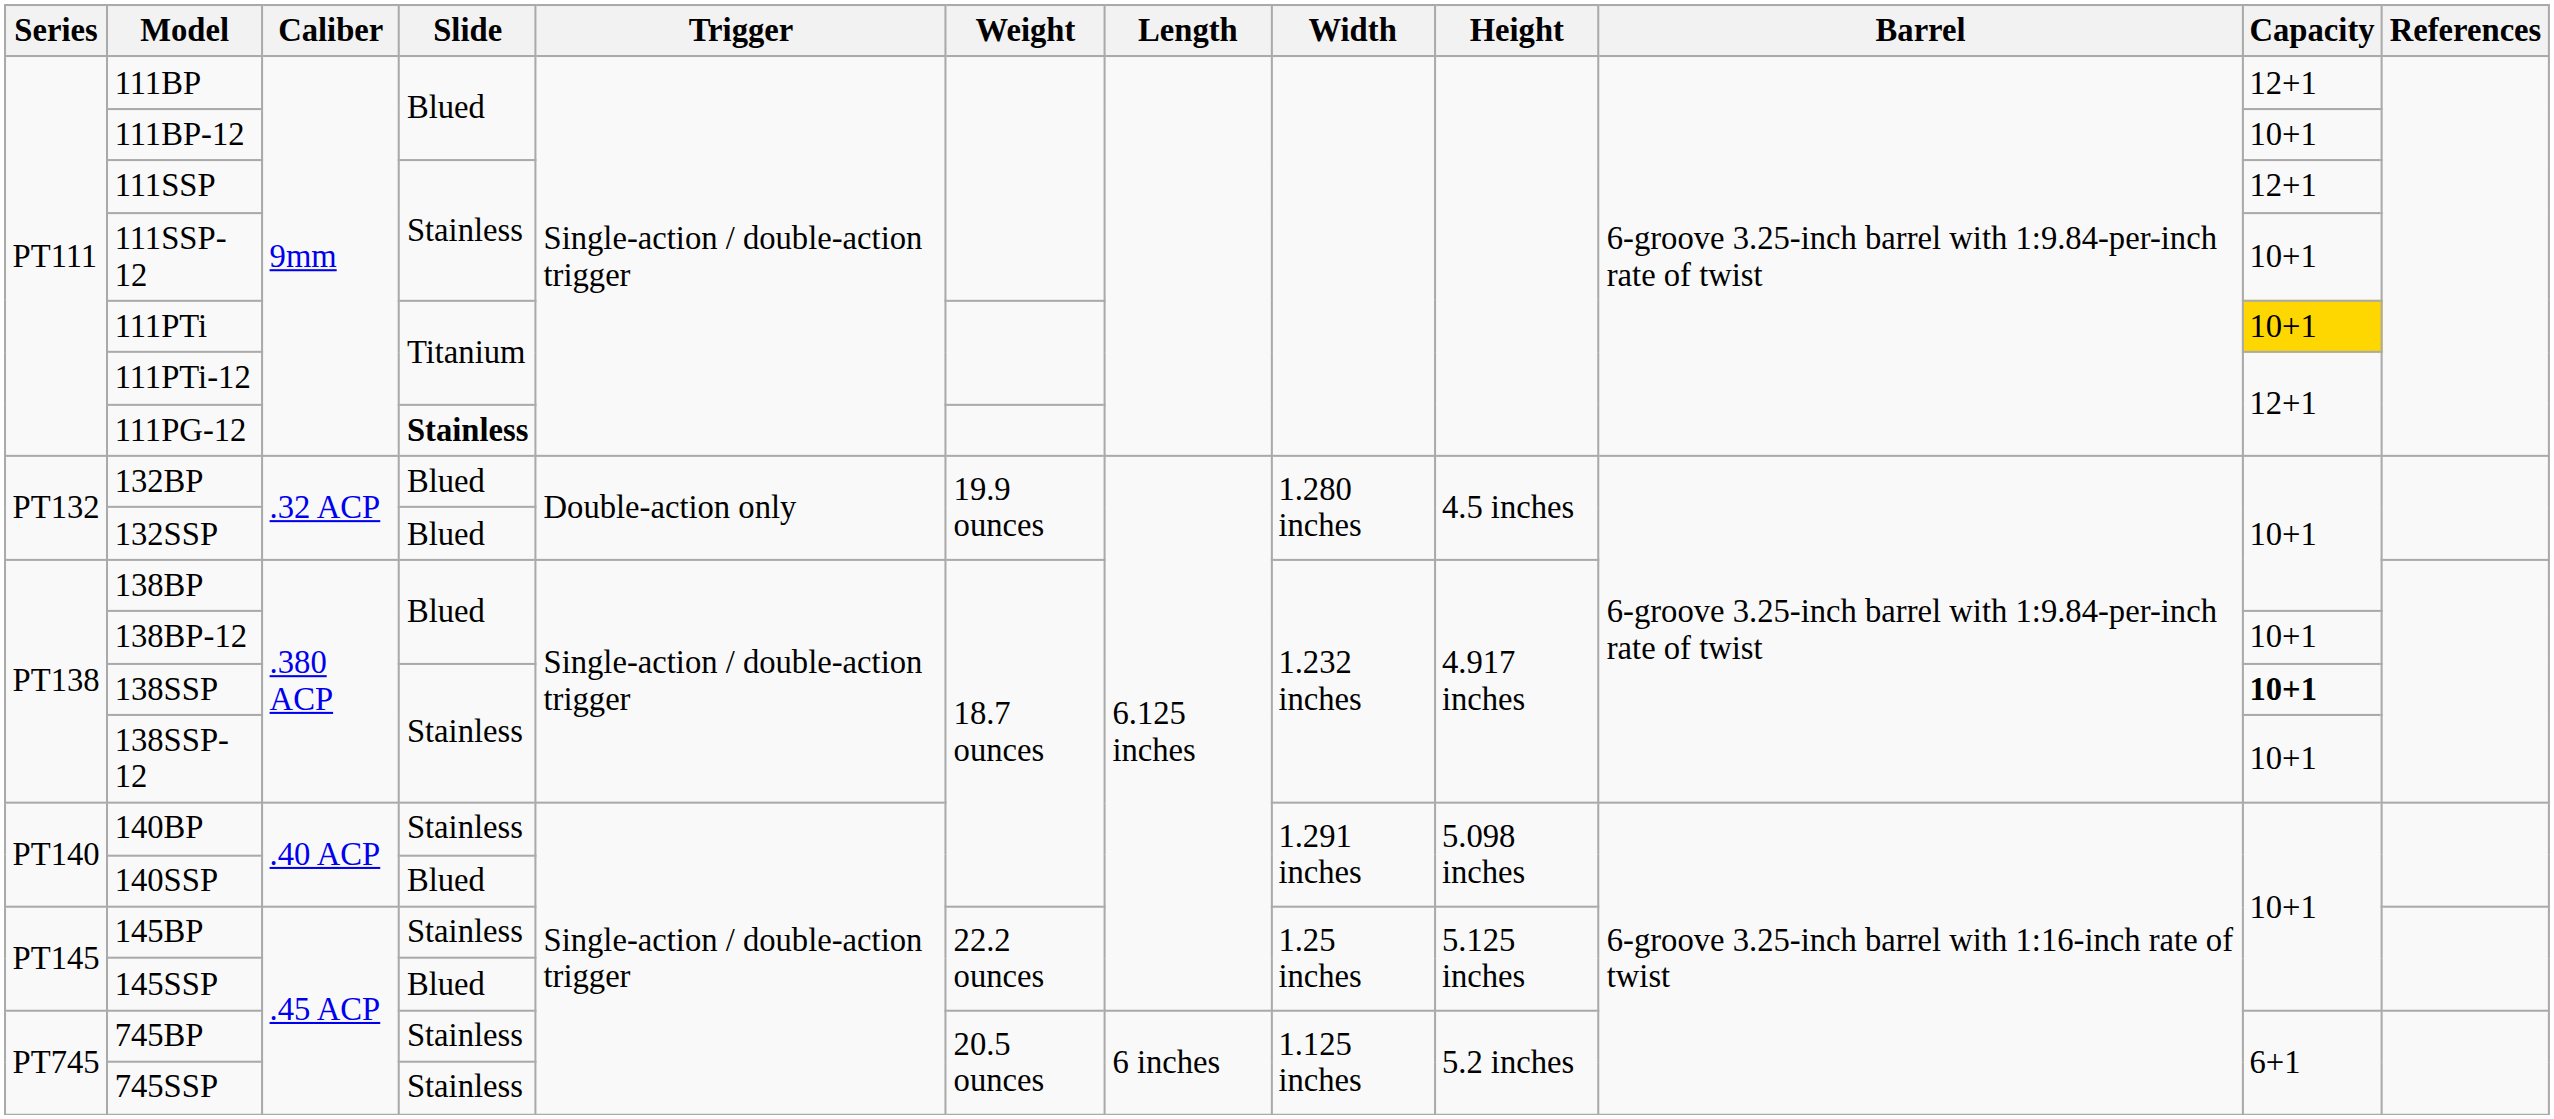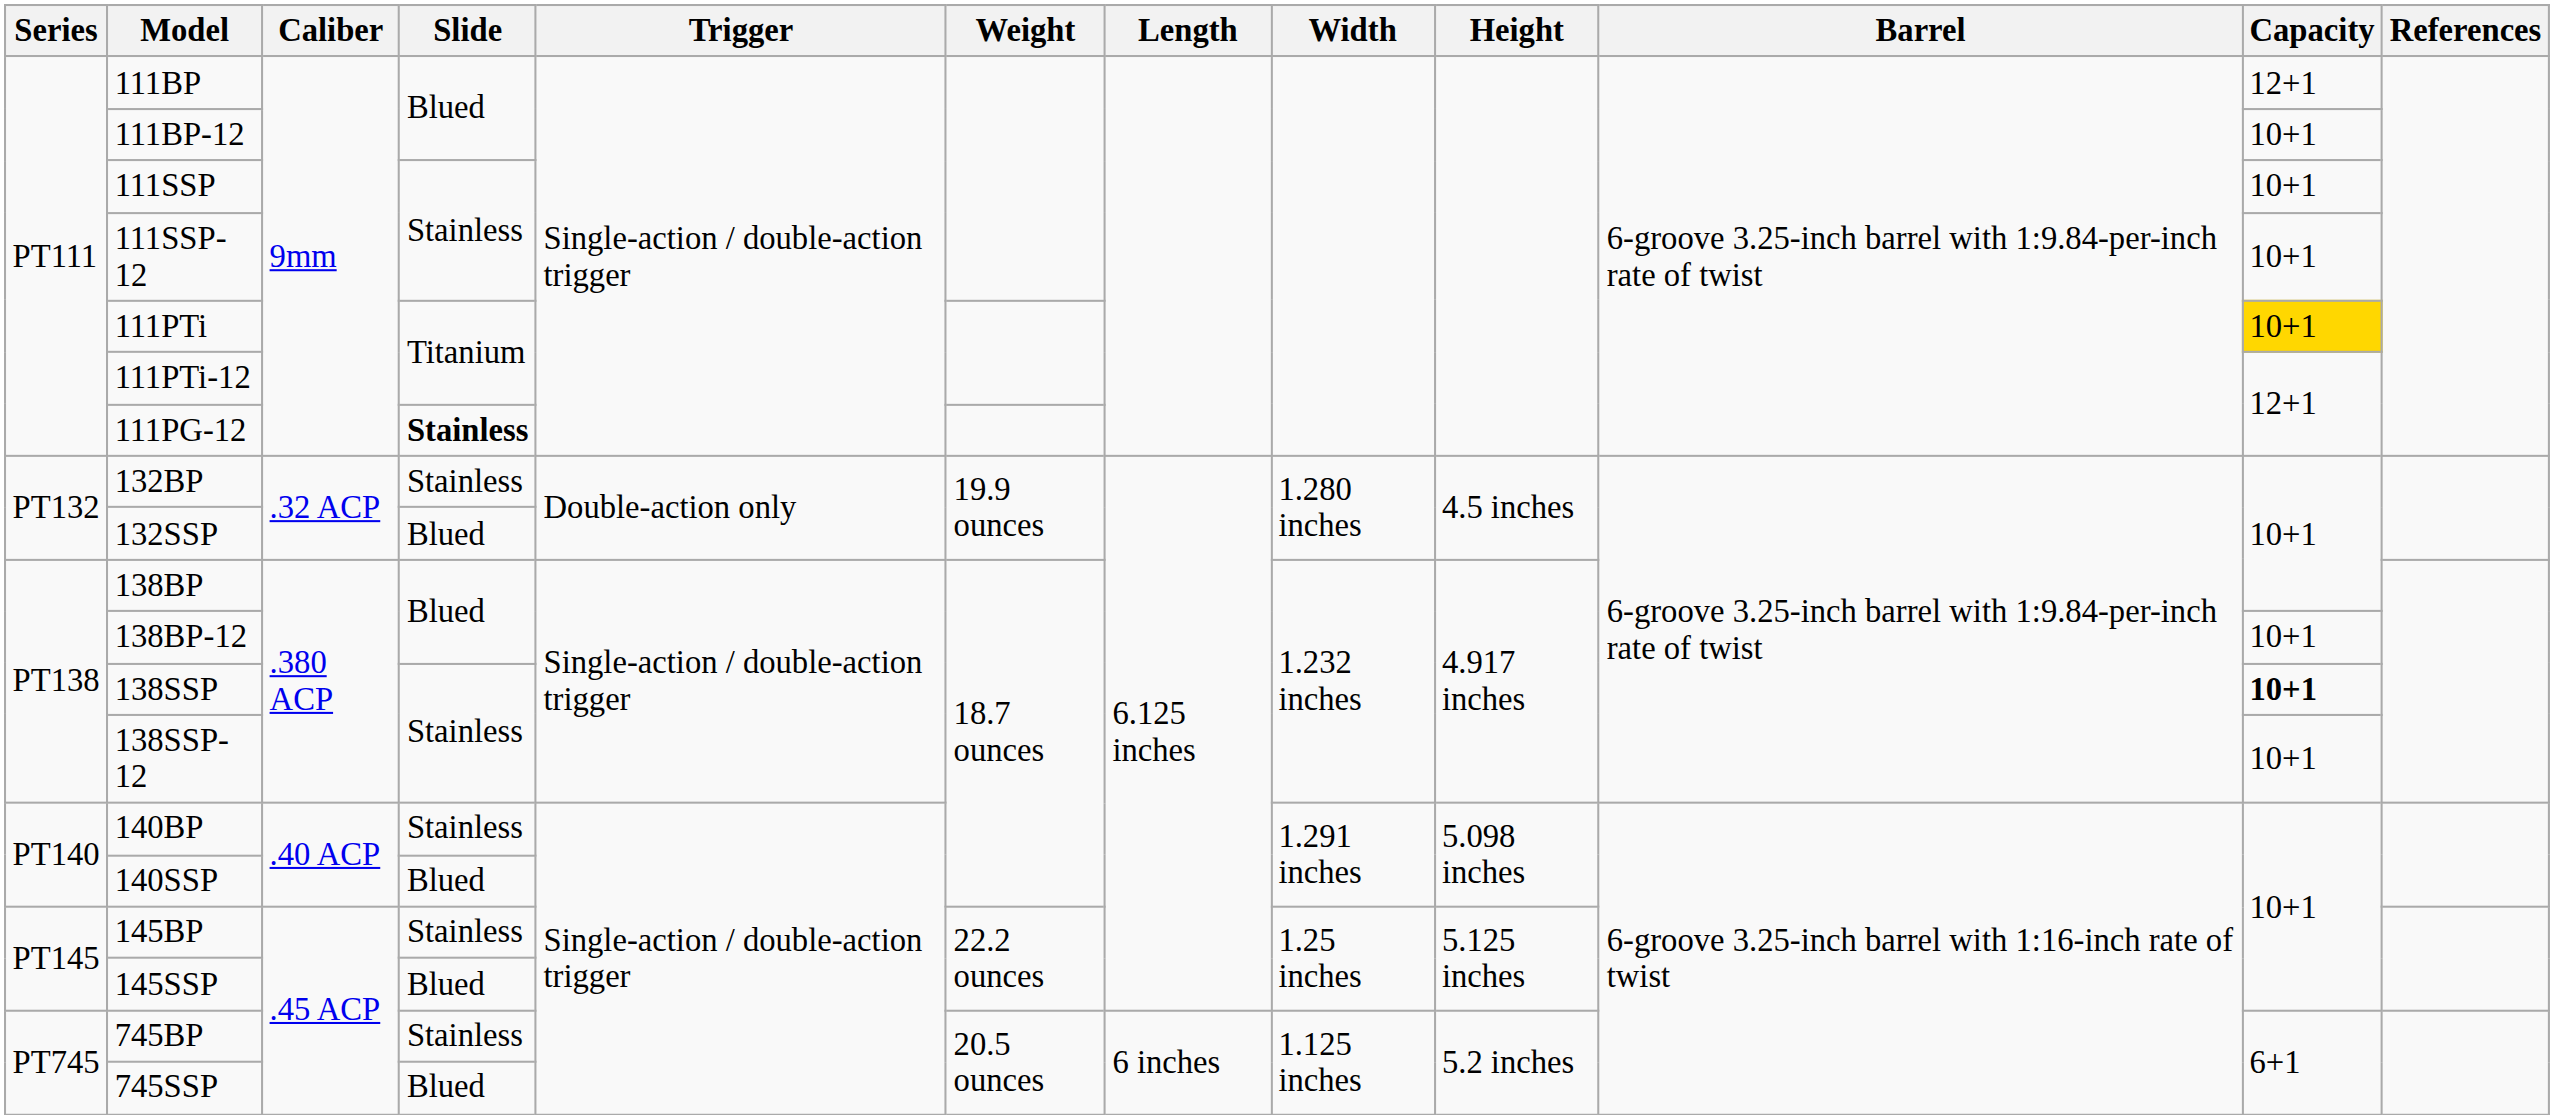 <table class="wikitable">
 <tr>
 <th>Series</th>
 <th>Model</th>
 <th>Caliber</th>
 <th>Slide</th>
 <th>Trigger</th>
 <th>Weight</th>
 <th>Length</th>
 <th>Width</th>
 <th>Height</th>
 <th>Barrel</th>
 <th>Capacity</th>
 <th>References</th>
 </tr>
 <tr>
 <td rowspan="7">PT111</td>
 <td>111BP</td>
 <td rowspan="7"><a href='#'>9mm</a></td>
 <td rowspan="2">Blued</td>
 <td rowspan="7">Single-action / double-action trigger</td>
 <td rowspan="4"></td>
 <td rowspan="7"></td>
 <td rowspan="7"></td>
 <td rowspan="7"></td>
 <td rowspan="7">6-groove 3.25-inch barrel with 1:9.84-per-inch rate of twist</td>
 <td>12+1</td>
 <td rowspan="7"></td>
 </tr>
 <tr>
 <td>111BP-12</td>
 <td>10+1</td>
 </tr>
 <tr>
 <td>111SSP</td>
 <td rowspan="2">Stainless</td>
-<td>12+1</td>
+<td>10+1</td>
 </tr>
 <tr>
 <td>111SSP-12</td>
 <td>10+1</td>
 </tr>
 <tr>
 <td>111PTi</td>
 <td rowspan="2">Titanium</td>
 <td rowspan="2"></td>
 <td style="background: gold;">10+1</td>
 </tr>
 <tr>
 <td>111PTi-12</td>
 <td rowspan="2">12+1</td>
 </tr>
 <tr>
 <td>111PG-12</td>
 <td><strong>Stainless</strong></td>
 <td></td>
 </tr>
 <tr>
 <td rowspan="2">PT132</td>
 <td>132BP</td>
 <td rowspan="2"><a href='#'>.32 ACP</a></td>
-<td>Blued</td>
+<td>Stainless</td>
 <td rowspan="2">Double-action only</td>
 <td rowspan="2">19.9 ounces</td>
 <td rowspan="10">6.125 inches</td>
 <td rowspan="2">1.280 inches</td>
 <td rowspan="2">4.5 inches</td>
 <td rowspan="6">6-groove 3.25-inch barrel with 1:9.84-per-inch rate of twist</td>
 <td rowspan="3">10+1</td>
 <td rowspan="2"></td>
 </tr>
 <tr>
 <td>132SSP</td>
 <td>Blued</td>
 </tr>
 <tr>
 <td rowspan="4">PT138</td>
 <td>138BP</td>
 <td rowspan="4"><a href='#'>.380 ACP</a></td>
 <td rowspan="2">Blued</td>
 <td rowspan="4">Single-action / double-action trigger</td>
 <td rowspan="6">18.7 ounces</td>
 <td rowspan="4">1.232 inches</td>
 <td rowspan="4">4.917 inches</td>
 <td rowspan="4"></td>
 </tr>
 <tr>
 <td>138BP-12</td>
 <td>10+1</td>
 </tr>
 <tr>
 <td>138SSP</td>
 <td rowspan="2">Stainless</td>
 <td><strong>10+1</strong></td>
 </tr>
 <tr>
 <td>138SSP-12</td>
 <td>10+1</td>
 </tr>
 <tr>
 <td rowspan="2">PT140</td>
 <td>140BP</td>
 <td rowspan="2"><a href='#'>.40 ACP</a></td>
 <td>Stainless</td>
 <td rowspan="6">Single-action / double-action trigger</td>
 <td rowspan="2">1.291 inches</td>
 <td rowspan="2">5.098 inches</td>
 <td rowspan="6">6-groove 3.25-inch barrel with 1:16-inch rate of twist</td>
 <td rowspan="4">10+1</td>
 <td rowspan="2"></td>
 </tr>
 <tr>
 <td>140SSP</td>
 <td>Blued</td>
 </tr>
 <tr>
 <td rowspan="2">PT145</td>
 <td>145BP</td>
 <td rowspan="4"><a href='#'>.45 ACP</a></td>
 <td>Stainless</td>
 <td rowspan="2">22.2 ounces</td>
 <td rowspan="2">1.25 inches</td>
 <td rowspan="2">5.125 inches</td>
 <td rowspan="2"></td>
 </tr>
 <tr>
 <td>145SSP</td>
 <td>Blued</td>
 </tr>
 <tr>
 <td rowspan="2">PT745</td>
 <td>745BP</td>
 <td>Stainless</td>
 <td rowspan="2">20.5 ounces</td>
 <td rowspan="2">6 inches</td>
 <td rowspan="2">1.125 inches</td>
 <td rowspan="2">5.2 inches</td>
 <td rowspan="2">6+1</td>
 <td rowspan="2"></td>
 </tr>
 <tr>
 <td>745SSP</td>
-<td>Stainless</td>
+<td>Blued</td>
 </tr>
 </table>
